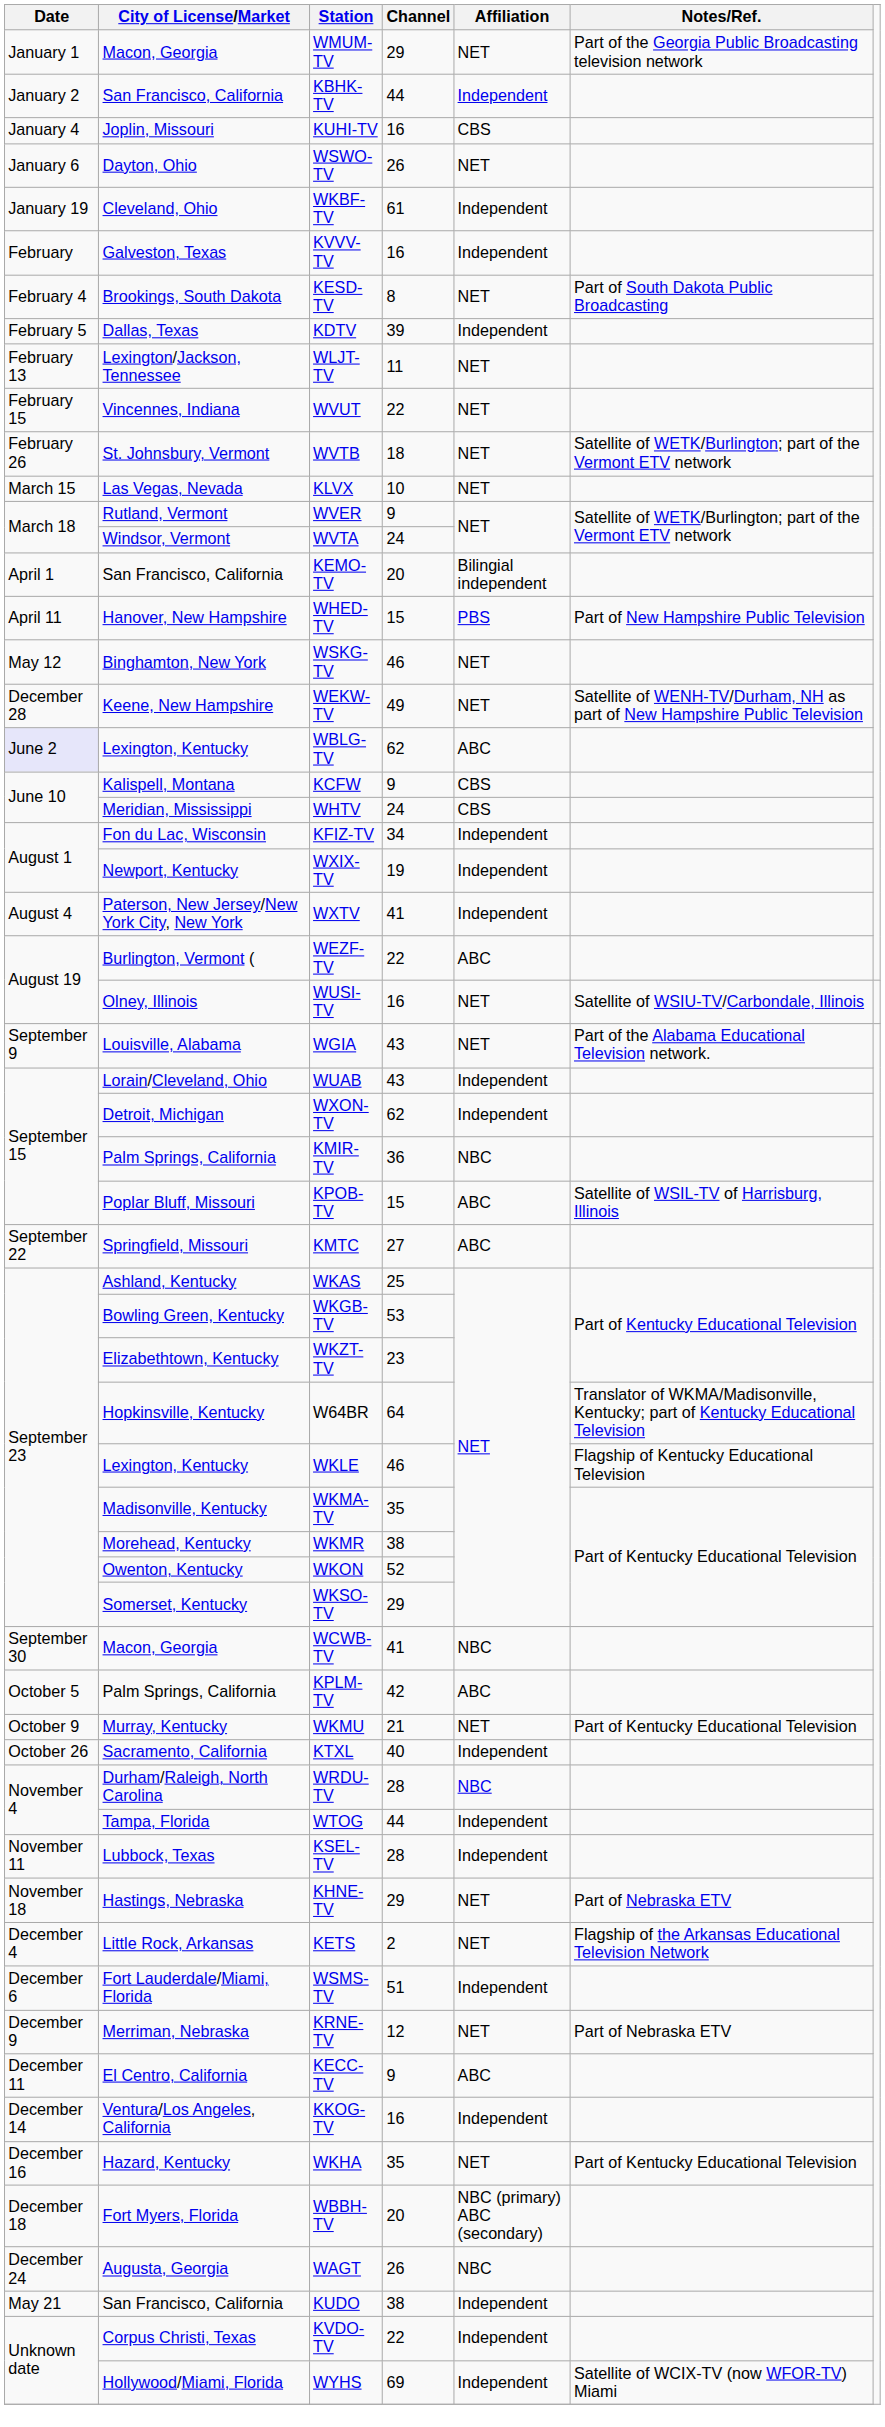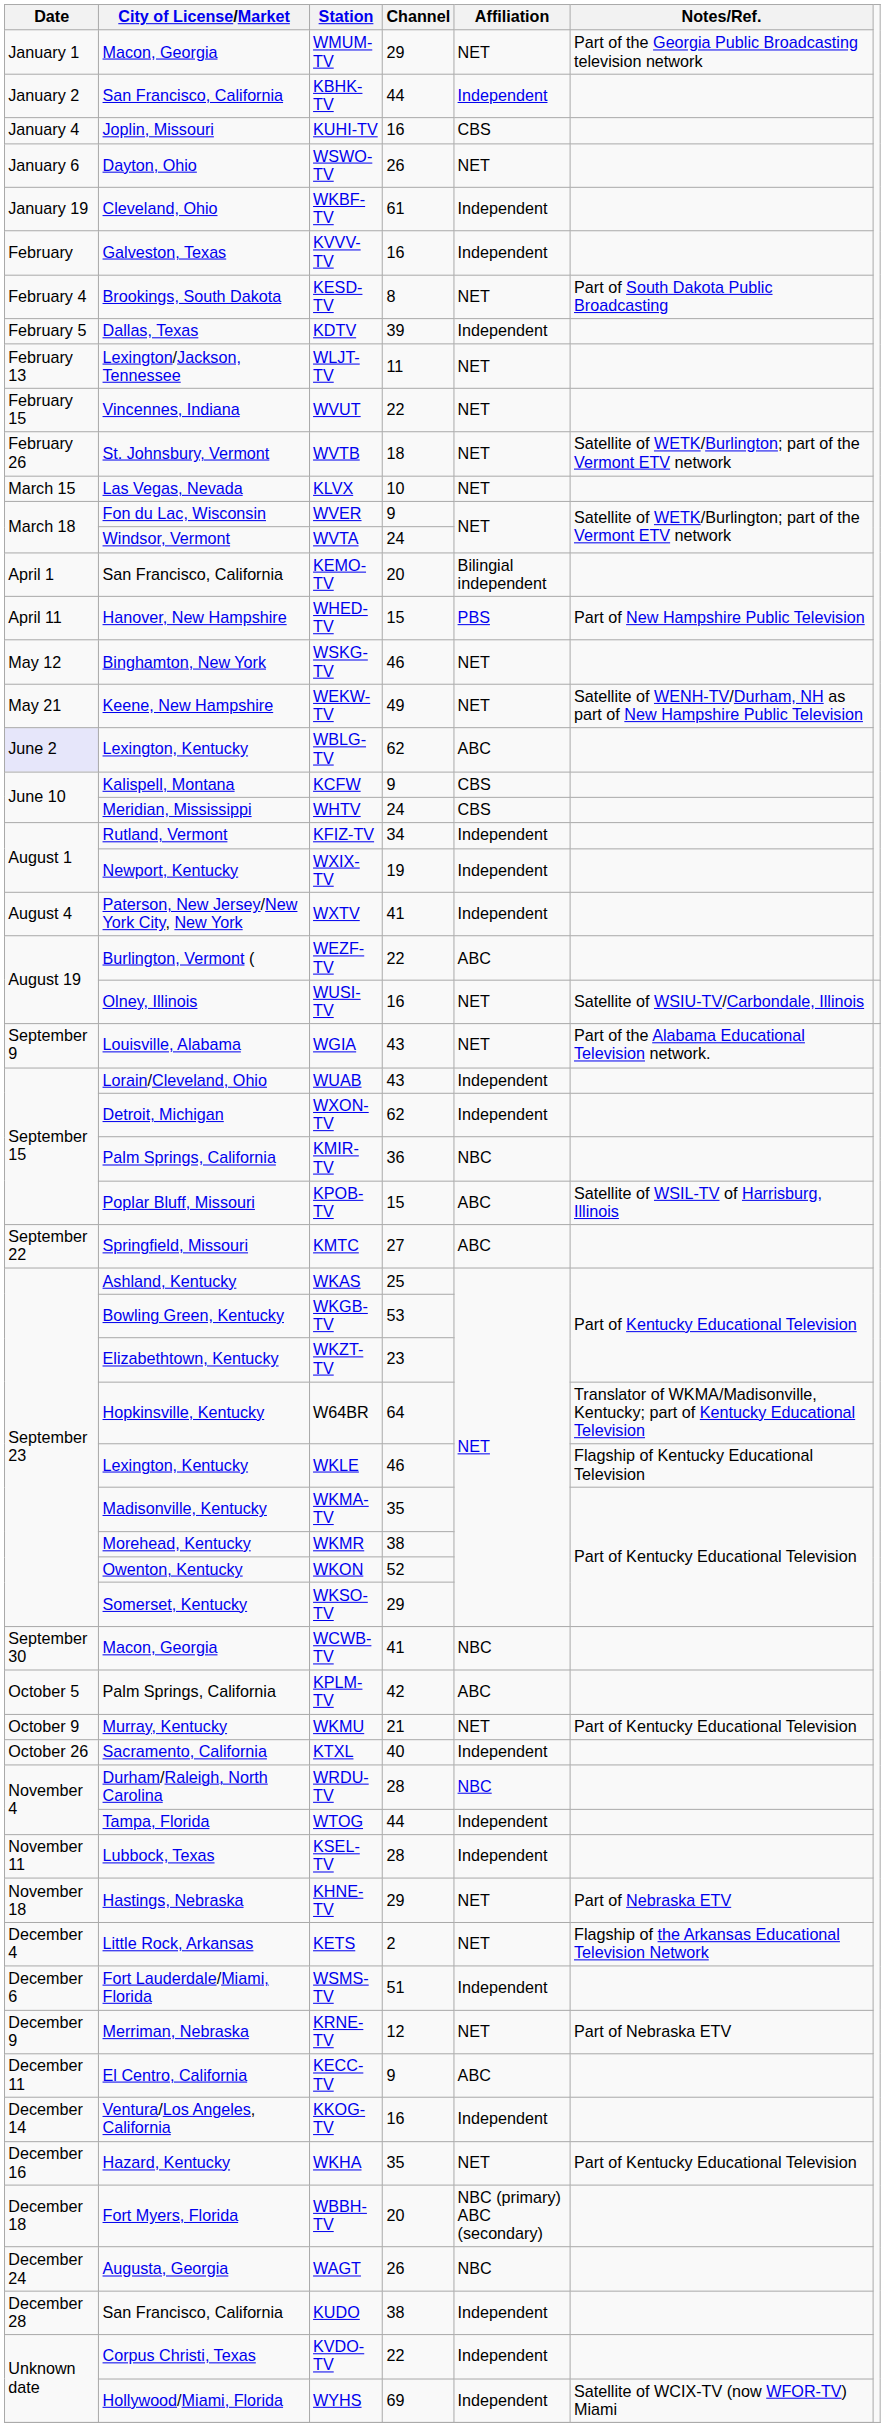 <table class="wikitable sortable">
 <tr>
 <th>Date</th>
 <th><a href='#'>City of License</a>/<a href='#'>Market</a></th>
 <th><a href='#'>Station</a></th>
 <th>Channel</th>
 <th>Affiliation</th>
 <th>Notes/Ref.</th>
 </tr>
 <tr>
 <td>January 1</td>
 <td><a href='#'>Macon, Georgia</a></td>
 <td><a href='#'>WMUM-TV</a></td>
 <td>29</td>
 <td>NET</td>
 <td>Part of the <a href='#'>Georgia Public Broadcasting</a> television network</td>
 </tr>
 <tr>
 <td>January 2</td>
 <td><a href='#'>San Francisco, California</a></td>
 <td><a href='#'>KBHK-TV</a></td>
 <td>44</td>
 <td><a href='#'>Independent</a></td>
 <td></td>
 </tr>
 <tr>
 <td>January 4</td>
 <td><a href='#'>Joplin, Missouri</a></td>
 <td><a href='#'>KUHI-TV</a></td>
 <td>16</td>
 <td>CBS</td>
 <td></td>
 </tr>
 <tr>
 <td>January 6</td>
 <td><a href='#'>Dayton, Ohio</a></td>
 <td><a href='#'>WSWO-TV</a></td>
 <td>26</td>
 <td>NET</td>
 <td></td>
 </tr>
 <tr>
 <td>January 19</td>
 <td><a href='#'>Cleveland, Ohio</a></td>
 <td><a href='#'>WKBF-TV</a></td>
 <td>61</td>
 <td>Independent</td>
 <td></td>
 </tr>
 <tr>
 <td>February</td>
 <td><a href='#'>Galveston, Texas</a></td>
 <td><a href='#'>KVVV-TV</a></td>
 <td>16</td>
 <td>Independent</td>
 <td></td>
 </tr>
 <tr>
 <td>February 4</td>
 <td><a href='#'>Brookings, South Dakota</a></td>
 <td><a href='#'>KESD-TV</a></td>
 <td>8</td>
 <td>NET</td>
 <td>Part of <a href='#'>South Dakota Public Broadcasting</a></td>
 </tr>
 <tr>
 <td>February 5</td>
 <td><a href='#'>Dallas, Texas</a></td>
 <td><a href='#'>KDTV</a></td>
 <td>39</td>
 <td>Independent</td>
 <td></td>
 </tr>
 <tr>
 <td>February 13</td>
 <td><a href='#'>Lexington</a>/<a href='#'>Jackson, Tennessee</a></td>
 <td><a href='#'>WLJT-TV</a></td>
 <td>11</td>
 <td>NET</td>
 <td></td>
 </tr>
 <tr>
 <td>February 15</td>
 <td><a href='#'>Vincennes, Indiana</a></td>
 <td><a href='#'>WVUT</a></td>
 <td>22</td>
 <td>NET</td>
 <td></td>
 </tr>
 <tr>
 <td>February 26</td>
 <td><a href='#'>St. Johnsbury, Vermont</a></td>
 <td><a href='#'>WVTB</a></td>
 <td>18</td>
 <td>NET</td>
 <td>Satellite of <a href='#'>WETK</a>/<a href='#'>Burlington</a>; part of the <a href='#'>Vermont ETV</a> network</td>
 </tr>
 <tr>
 <td>March 15</td>
 <td><a href='#'>Las Vegas, Nevada</a></td>
 <td><a href='#'>KLVX</a></td>
 <td>10</td>
 <td>NET</td>
 <td></td>
 </tr>
 <tr>
 <td rowspan=2>March 18</td>
-<td><a href='#'>Rutland, Vermont</a></td>
+<td><a href='#'>Fon du Lac, Wisconsin</a></td>
 <td><a href='#'>WVER</a></td>
 <td>9</td>
 <td rowspan=2>NET</td>
 <td rowspan=2>Satellite of <a href='#'>WETK</a>/Burlington; part of the <a href='#'>Vermont ETV</a> network</td>
 </tr>
 <tr>
 <td><a href='#'>Windsor, Vermont</a></td>
 <td><a href='#'>WVTA</a></td>
 <td>24</td>
 </tr>
 <tr>
 <td>April 1</td>
 <td>San Francisco, California</td>
 <td><a href='#'>KEMO-TV</a></td>
 <td>20</td>
 <td>Bilingial independent</td>
 <td></td>
 </tr>
 <tr>
 <td>April 11</td>
 <td><a href='#'>Hanover, New Hampshire</a></td>
 <td><a href='#'>WHED-TV</a></td>
 <td>15</td>
 <td><a href='#'>PBS</a></td>
 <td>Part of <a href='#'>New Hampshire Public Television</a></td>
 </tr>
 <tr>
 <td>May 12</td>
 <td><a href='#'>Binghamton, New York</a></td>
 <td><a href='#'>WSKG-TV</a></td>
 <td>46</td>
 <td>NET</td>
 <td></td>
 </tr>
 <tr>
-<td>December 28</td>
+<td>May 21</td>
 <td><a href='#'>Keene, New Hampshire</a></td>
 <td><a href='#'>WEKW-TV</a></td>
 <td>49</td>
 <td>NET</td>
 <td>Satellite of <a href='#'>WENH-TV</a>/<a href='#'>Durham, NH</a> as part of <a href='#'>New Hampshire Public Television</a></td>
 </tr>
 <tr>
 <td style="background: lavender;">June 2</td>
 <td><a href='#'>Lexington, Kentucky</a></td>
 <td><a href='#'>WBLG-TV</a></td>
 <td>62 <br> </td>
 <td>ABC</td>
 <td></td>
 </tr>
 <tr>
 <td rowspan=2>June 10</td>
 <td><a href='#'>Kalispell, Montana</a></td>
 <td><a href='#'>KCFW</a></td>
 <td>9</td>
 <td>CBS</td>
 <td></td>
 </tr>
 <tr>
 <td><a href='#'>Meridian, Mississippi</a></td>
 <td><a href='#'>WHTV</a></td>
 <td>24</td>
 <td>CBS</td>
 <td></td>
 </tr>
 <tr>
 <td rowspan=2>August 1</td>
-<td><a href='#'>Fon du Lac, Wisconsin</a></td>
+<td><a href='#'>Rutland, Vermont</a></td>
 <td><a href='#'>KFIZ-TV</a></td>
 <td>34</td>
 <td>Independent</td>
 <td></td>
 </tr>
 <tr>
 <td><a href='#'>Newport, Kentucky</a> <br> </td>
 <td><a href='#'>WXIX-TV</a></td>
 <td>19</td>
 <td>Independent</td>
 <td></td>
 </tr>
 <tr>
 <td>August 4</td>
 <td><a href='#'>Paterson, New Jersey</a>/<a href='#'>New York City</a>, <a href='#'>New York</a></td>
 <td><a href='#'>WXTV</a></td>
 <td>41</td>
 <td>Independent</td>
 <td></td>
 </tr>
 <tr>
 <td rowspan=2>August 19</td>
 <td><a href='#'>Burlington, Vermont</a> (</td>
 <td><a href='#'>WEZF-TV</a></td>
 <td>22</td>
 <td>ABC</td>
 <td></td>
 </tr>
 <tr>
 <td><a href='#'>Olney, Illinois</a></td>
 <td><a href='#'>WUSI-TV</a></td>
 <td>16</td>
 <td>NET</td>
 <td>Satellite of <a href='#'>WSIU-TV</a>/<a href='#'>Carbondale, Illinois</a></td>
 <td></td>
 </tr>
 <tr>
 <td>September 9</td>
 <td><a href='#'>Louisville, Alabama</a></td>
 <td><a href='#'>WGIA</a></td>
 <td>43</td>
 <td>NET</td>
 <td>Part of the <a href='#'>Alabama Educational Television</a> network.</td>
 </tr>
 <tr>
 <td rowspan=4>September 15</td>
 <td><a href='#'>Lorain</a>/<a href='#'>Cleveland, Ohio</a></td>
 <td><a href='#'>WUAB</a></td>
 <td>43</td>
 <td>Independent</td>
 <td></td>
 </tr>
 <tr>
 <td><a href='#'>Detroit, Michigan</a></td>
 <td><a href='#'>WXON-TV</a></td>
 <td>62 </td>
 <td>Independent</td>
 <td></td>
 </tr>
 <tr>
 <td><a href='#'>Palm Springs, California</a></td>
 <td><a href='#'>KMIR-TV</a></td>
 <td>36</td>
 <td>NBC</td>
 <td></td>
 </tr>
 <tr>
 <td><a href='#'>Poplar Bluff, Missouri</a></td>
 <td><a href='#'>KPOB-TV</a></td>
 <td>15</td>
 <td>ABC</td>
 <td>Satellite of <a href='#'>WSIL-TV</a> of <a href='#'>Harrisburg, Illinois</a></td>
 </tr>
 <tr>
 <td>September 22</td>
 <td><a href='#'>Springfield, Missouri</a></td>
 <td><a href='#'>KMTC</a></td>
 <td>27</td>
 <td>ABC</td>
 <td></td>
 </tr>
 <tr>
 <td rowspan=9>September 23</td>
 <td><a href='#'>Ashland, Kentucky</a></td>
 <td><a href='#'>WKAS</a></td>
 <td>25</td>
 <td rowspan=9><a href='#'>NET</a></td>
 <td rowspan=3>Part of <a href='#'>Kentucky Educational Television</a></td>
 </tr>
 <tr>
 <td><a href='#'>Bowling Green, Kentucky</a></td>
 <td><a href='#'>WKGB-TV</a></td>
 <td>53</td>
 </tr>
 <tr>
 <td><a href='#'>Elizabethtown, Kentucky</a></td>
 <td><a href='#'>WKZT-TV</a></td>
 <td>23</td>
 </tr>
 <tr>
 <td><a href='#'>Hopkinsville, Kentucky</a></td>
 <td>W64BR</td>
 <td>64</td>
 <td>Translator of WKMA/Madisonville, Kentucky; part of <a href='#'>Kentucky Educational Television</a></td>
 </tr>
 <tr>
 <td><a href='#'>Lexington, Kentucky</a></td>
 <td><a href='#'>WKLE</a></td>
 <td>46</td>
 <td>Flagship of Kentucky Educational Television</td>
 </tr>
 <tr>
 <td><a href='#'>Madisonville, Kentucky</a></td>
 <td><a href='#'>WKMA-TV</a></td>
 <td>35</td>
 <td rowspan=4>Part of Kentucky Educational Television</td>
 </tr>
 <tr>
 <td><a href='#'>Morehead, Kentucky</a></td>
 <td><a href='#'>WKMR</a></td>
 <td>38</td>
 </tr>
 <tr>
 <td><a href='#'>Owenton, Kentucky</a></td>
 <td><a href='#'>WKON</a></td>
 <td>52</td>
 </tr>
 <tr>
 <td><a href='#'>Somerset, Kentucky</a></td>
 <td><a href='#'>WKSO-TV</a></td>
 <td>29</td>
 </tr>
 <tr>
 <td>September 30</td>
 <td><a href='#'>Macon, Georgia</a></td>
 <td><a href='#'>WCWB-TV</a></td>
 <td>41</td>
 <td>NBC</td>
 <td></td>
 </tr>
 <tr>
 <td>October 5</td>
 <td>Palm Springs, California</td>
 <td><a href='#'>KPLM-TV</a></td>
 <td>42</td>
 <td>ABC</td>
 <td></td>
 </tr>
 <tr>
 <td>October 9</td>
 <td><a href='#'>Murray, Kentucky</a></td>
 <td><a href='#'>WKMU</a></td>
 <td>21</td>
 <td>NET</td>
 <td>Part of Kentucky Educational Television</td>
 </tr>
 <tr>
 <td>October 26</td>
 <td><a href='#'>Sacramento, California</a></td>
 <td><a href='#'>KTXL</a></td>
 <td>40</td>
 <td>Independent</td>
 <td></td>
 </tr>
 <tr>
 <td rowspan=2>November 4</td>
 <td><a href='#'>Durham</a>/<a href='#'>Raleigh, North Carolina</a></td>
 <td><a href='#'>WRDU-TV</a></td>
 <td>28</td>
 <td><a href='#'>NBC</a></td>
 <td></td>
 </tr>
 <tr>
 <td><a href='#'>Tampa, Florida</a></td>
 <td><a href='#'>WTOG</a></td>
 <td>44</td>
 <td>Independent</td>
 <td></td>
 </tr>
 <tr>
 <td>November 11</td>
 <td><a href='#'>Lubbock, Texas</a></td>
 <td><a href='#'>KSEL-TV</a></td>
 <td>28</td>
 <td>Independent</td>
 <td></td>
 </tr>
 <tr>
 <td>November 18</td>
 <td><a href='#'>Hastings, Nebraska</a></td>
 <td><a href='#'>KHNE-TV</a></td>
 <td>29</td>
 <td>NET</td>
 <td>Part of <a href='#'>Nebraska ETV</a></td>
 </tr>
 <tr>
 <td>December 4</td>
 <td><a href='#'>Little Rock, Arkansas</a></td>
 <td><a href='#'>KETS</a></td>
 <td>2</td>
 <td>NET</td>
 <td>Flagship of <a href='#'>the Arkansas Educational Television Network</a></td>
 </tr>
 <tr>
 <td>December 6</td>
 <td><a href='#'>Fort Lauderdale</a>/<a href='#'>Miami, Florida</a></td>
 <td><a href='#'>WSMS-TV</a></td>
 <td>51</td>
 <td>Independent</td>
 <td></td>
 </tr>
 <tr>
 <td>December 9</td>
 <td><a href='#'>Merriman, Nebraska</a></td>
 <td><a href='#'>KRNE-TV</a></td>
 <td>12</td>
 <td>NET</td>
 <td>Part of Nebraska ETV</td>
 </tr>
 <tr>
 <td>December 11</td>
 <td><a href='#'>El Centro, California</a> <br> </td>
 <td><a href='#'>KECC-TV</a></td>
 <td>9</td>
 <td>ABC</td>
 <td></td>
 </tr>
 <tr>
 <td>December 14</td>
 <td><a href='#'>Ventura</a>/<a href='#'>Los Angeles</a>, <a href='#'>California</a></td>
 <td><a href='#'>KKOG-TV</a></td>
 <td>16</td>
 <td>Independent</td>
 <td></td>
 </tr>
 <tr>
 <td>December 16</td>
 <td><a href='#'>Hazard, Kentucky</a></td>
 <td><a href='#'>WKHA</a></td>
 <td>35</td>
 <td>NET</td>
 <td>Part of Kentucky Educational Television</td>
 </tr>
 <tr>
 <td>December 18</td>
 <td><a href='#'>Fort Myers, Florida</a></td>
 <td><a href='#'>WBBH-TV</a></td>
 <td>20</td>
 <td>NBC (primary) <br> ABC (secondary)</td>
 <td></td>
 </tr>
 <tr>
 <td>December 24</td>
 <td><a href='#'>Augusta, Georgia</a></td>
 <td><a href='#'>WAGT</a></td>
 <td>26</td>
 <td>NBC</td>
 <td></td>
 </tr>
 <tr>
-<td>May 21</td>
+<td>December 28</td>
 <td>San Francisco, California</td>
 <td><a href='#'>KUDO</a></td>
 <td>38</td>
 <td>Independent</td>
 <td></td>
 </tr>
 <tr>
 <td rowspan=2>Unknown date</td>
 <td><a href='#'>Corpus Christi, Texas</a></td>
 <td><a href='#'>KVDO-TV</a></td>
 <td>22</td>
 <td>Independent</td>
 <td></td>
 </tr>
 <tr>
 <td><a href='#'>Hollywood</a>/<a href='#'>Miami, Florida</a></td>
 <td><a href='#'>WYHS</a></td>
 <td>69</td>
 <td>Independent</td>
 <td>Satellite of WCIX-TV (now <a href='#'>WFOR-TV</a>) Miami</td>
 </tr>
 <tr>
 </tr>
 </table>
